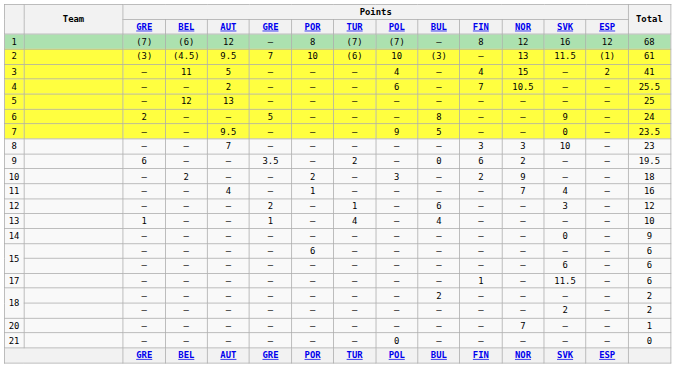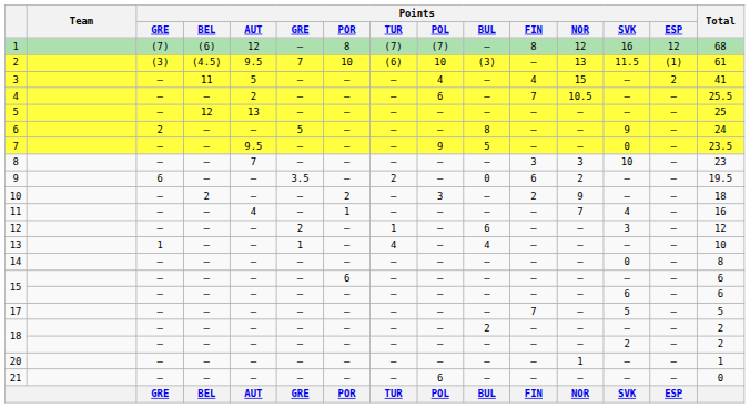 <table class="wikitable" style="font-size: 90%; text-align:center; table-layout:fixed; width:75em">
 <tr>
 <th rowspan=2 width=20></th>
 <th rowspan=2 width=125>Team</th>
 <th colspan=12>Points</th>
 <th rowspan=2 width=50>Total</th>
 </tr>
 <tr valign="top">
 <th><a href='#'>GRE</a><br></th>
 <th><a href='#'>BEL</a><br></th>
 <th><a href='#'>AUT</a><br></th>
 <th><a href='#'>GRE</a><br></th>
 <th><a href='#'>POR</a><br></th>
 <th><a href='#'>TUR</a><br></th>
 <th><a href='#'>POL</a><br></th>
 <th><a href='#'>BUL</a><br></th>
 <th><a href='#'>FIN</a><br></th>
 <th><a href='#'>NOR</a><br></th>
 <th><a href='#'>SVK</a><br></th>
 <th><a href='#'>ESP</a><br></th>
 </tr>
 <tr bgcolor=#ACE1AF>
 <td align=center>1</td>
 <td></td>
 <td align=center>(7)</td>
 <td align=center>(6)</td>
 <td align=center>12</td>
 <td align=center>—</td>
 <td align=center>8</td>
 <td align=center>(7)</td>
 <td align=center>(7)</td>
 <td align=center>—</td>
 <td align=center>8</td>
 <td align=center>12</td>
 <td align=center>16</td>
 <td align=center>12</td>
 <td align=center>68</td>
 </tr>
 <tr bgcolor=#FFFF40>
 <td align=center>2</td>
 <td></td>
 <td align=center>(3)</td>
 <td align=center>(4.5)</td>
 <td align=center>9.5</td>
 <td align=center>7</td>
 <td align=center>10</td>
 <td align=center>(6)</td>
 <td align=center>10</td>
 <td align=center>(3)</td>
 <td align=center>—</td>
 <td align=center>13</td>
 <td align=center>11.5</td>
 <td align=center>(1)</td>
 <td align=center>61</td>
 </tr>
 <tr bgcolor=#FFFF40>
 <td align=center>3</td>
 <td></td>
 <td align=center>—</td>
 <td align=center>11</td>
 <td align=center>5</td>
 <td align=center>—</td>
 <td align=center>—</td>
 <td align=center>—</td>
 <td align=center>4</td>
 <td align=center>—</td>
 <td align=center>4</td>
 <td align=center>15</td>
 <td align=center>—</td>
 <td align=center>2</td>
 <td align=center>41</td>
 </tr>
 <tr bgcolor=#FFFF40>
 <td align=center>4</td>
 <td></td>
 <td align=center>—</td>
 <td align=center>—</td>
 <td align=center>2</td>
 <td align=center>—</td>
 <td align=center>—</td>
 <td align=center>—</td>
 <td align=center>6</td>
 <td align=center>—</td>
 <td align=center>7</td>
 <td align=center>10.5</td>
 <td align=center>—</td>
 <td align=center>—</td>
 <td align=center>25.5</td>
 </tr>
 <tr bgcolor=#FFFF40>
 <td align=center>5</td>
 <td></td>
 <td align=center>—</td>
 <td align=center>12</td>
 <td align=center>13</td>
 <td align=center>—</td>
 <td align=center>—</td>
 <td align=center>—</td>
 <td align=center>—</td>
 <td align=center>—</td>
 <td align=center>—</td>
 <td align=center>—</td>
 <td align=center>—</td>
 <td align=center>—</td>
 <td align=center>25</td>
 </tr>
 <tr bgcolor=#FFFF40>
 <td align=center>6</td>
 <td></td>
 <td align=center>2</td>
 <td align=center>—</td>
 <td align=center>—</td>
 <td align=center>5</td>
 <td align=center>—</td>
 <td align=center>—</td>
 <td align=center>—</td>
 <td align=center>8</td>
 <td align=center>—</td>
 <td align=center>—</td>
 <td align=center>9</td>
 <td align=center>—</td>
 <td align=center>24</td>
 </tr>
 <tr bgcolor=#FFFF40>
 <td align=center>7</td>
 <td></td>
 <td align=center>—</td>
 <td align=center>—</td>
 <td align=center>9.5</td>
 <td align=center>—</td>
 <td align=center>—</td>
 <td align=center>—</td>
 <td align=center>9</td>
 <td align=center>5</td>
 <td align=center>—</td>
 <td align=center>—</td>
 <td align=center>0</td>
 <td align=center>—</td>
 <td align=center>23.5</td>
 </tr>
 <tr>
 <td align=center>8</td>
 <td></td>
 <td align=center>—</td>
 <td align=center>—</td>
 <td align=center>7</td>
 <td align=center>—</td>
 <td align=center>—</td>
 <td align=center>—</td>
 <td align=center>—</td>
 <td align=center>—</td>
 <td align=center>3</td>
 <td align=center>3</td>
 <td align=center>10</td>
 <td align=center>—</td>
 <td align=center>23</td>
 </tr>
 <tr>
 <td align=center>9</td>
 <td></td>
 <td align=center>6</td>
 <td align=center>—</td>
 <td align=center>—</td>
 <td align=center>3.5</td>
 <td align=center>—</td>
 <td align=center>2</td>
 <td align=center>—</td>
 <td align=center>0</td>
 <td align=center>6</td>
 <td align=center>2</td>
 <td align=center>—</td>
 <td align=center>—</td>
 <td align=center>19.5</td>
 </tr>
 <tr>
 <td align=center>10</td>
 <td></td>
 <td align=center>—</td>
 <td align=center>2</td>
 <td align=center>—</td>
 <td align=center>—</td>
 <td align=center>2</td>
 <td align=center>—</td>
 <td align=center>3</td>
 <td align=center>—</td>
 <td align=center>2</td>
 <td align=center>9</td>
 <td align=center>—</td>
 <td align=center>—</td>
 <td align=center>18</td>
 </tr>
 <tr>
 <td align=center>11</td>
 <td></td>
 <td align=center>—</td>
 <td align=center>—</td>
 <td align=center>4</td>
 <td align=center>—</td>
 <td align=center>1</td>
 <td align=center>—</td>
 <td align=center>—</td>
 <td align=center>—</td>
 <td align=center>—</td>
 <td align=center>7</td>
 <td align=center>4</td>
 <td align=center>—</td>
 <td align=center>16</td>
 </tr>
 <tr>
 <td align=center>12</td>
 <td></td>
 <td align=center>—</td>
 <td align=center>—</td>
 <td align=center>—</td>
 <td align=center>2</td>
 <td align=center>—</td>
 <td align=center>1</td>
 <td align=center>—</td>
 <td align=center>6</td>
 <td align=center>—</td>
 <td align=center>—</td>
 <td align=center>3</td>
 <td align=center>—</td>
 <td align=center>12</td>
 </tr>
 <tr>
 <td align=center>13</td>
 <td></td>
 <td align=center>1</td>
 <td align=center>—</td>
 <td align=center>—</td>
 <td align=center>1</td>
 <td align=center>—</td>
 <td align=center>4</td>
 <td align=center>—</td>
 <td align=center>4</td>
 <td align=center>—</td>
 <td align=center>—</td>
 <td align=center>—</td>
 <td align=center>—</td>
 <td align=center>10</td>
 </tr>
 <tr>
 <td align=center>14</td>
 <td></td>
 <td align=center>—</td>
 <td align=center>—</td>
 <td align=center>—</td>
 <td align=center>—</td>
 <td align=center>—</td>
 <td align=center>—</td>
 <td align=center>—</td>
 <td align=center>—</td>
 <td align=center>—</td>
 <td align=center>—</td>
 <td align=center>0</td>
 <td align=center>—</td>
-<td align=center>9</td>
+<td align=center>8</td>
 </tr>
 <tr>
 <td rowspan=2 align=center>15</td>
 <td></td>
 <td align=center>—</td>
 <td align=center>—</td>
 <td align=center>—</td>
 <td align=center>—</td>
 <td align=center>6</td>
 <td align=center>—</td>
 <td align=center>—</td>
 <td align=center>—</td>
 <td align=center>—</td>
 <td align=center>—</td>
 <td align=center>—</td>
 <td align=center>—</td>
 <td align=center>6</td>
 </tr>
 <tr>
 <td></td>
 <td align=center>—</td>
 <td align=center>—</td>
 <td align=center>—</td>
 <td align=center>—</td>
 <td align=center>—</td>
 <td align=center>—</td>
 <td align=center>—</td>
 <td align=center>—</td>
 <td align=center>—</td>
 <td align=center>—</td>
 <td align=center>6</td>
 <td align=center>—</td>
 <td align=center>6</td>
 </tr>
 <tr>
 <td align=center>17</td>
 <td></td>
 <td align=center>—</td>
 <td align=center>—</td>
 <td align=center>—</td>
 <td align=center>—</td>
 <td align=center>—</td>
 <td align=center>—</td>
 <td align=center>—</td>
 <td align=center>—</td>
-<td align=center>1</td>
+<td align=center>7</td>
 <td align=center>—</td>
-<td align=center>11.5</td>
+<td align=center>5</td>
 <td align=center>—</td>
-<td align=center>6</td>
+<td align=center>5</td>
 </tr>
 <tr>
 <td rowspan=2 align=center>18</td>
 <td></td>
 <td align=center>—</td>
 <td align=center>—</td>
 <td align=center>—</td>
 <td align=center>—</td>
 <td align=center>—</td>
 <td align=center>—</td>
 <td align=center>—</td>
 <td align=center>2</td>
 <td align=center>—</td>
 <td align=center>—</td>
 <td align=center>—</td>
 <td align=center>—</td>
 <td align=center>2</td>
 </tr>
 <tr>
 <td></td>
 <td align=center>—</td>
 <td align=center>—</td>
 <td align=center>—</td>
 <td align=center>—</td>
 <td align=center>—</td>
 <td align=center>—</td>
 <td align=center>—</td>
 <td align=center>—</td>
 <td align=center>—</td>
 <td align=center>—</td>
 <td align=center>2</td>
 <td align=center>—</td>
 <td align=center>2</td>
 </tr>
 <tr>
 <td align=center>20</td>
 <td></td>
 <td align=center>—</td>
 <td align=center>—</td>
 <td align=center>—</td>
 <td align=center>—</td>
 <td align=center>—</td>
 <td align=center>—</td>
 <td align=center>—</td>
 <td align=center>—</td>
 <td align=center>—</td>
-<td align=center>7</td>
+<td align=center>1</td>
 <td align=center>—</td>
 <td align=center>—</td>
 <td align=center>1</td>
 </tr>
 <tr>
 <td align=center>21</td>
 <td></td>
 <td align=center>—</td>
 <td align=center>—</td>
 <td align=center>—</td>
 <td align=center>—</td>
 <td align=center>—</td>
 <td align=center>—</td>
-<td align=center>0</td>
+<td align=center>6</td>
 <td align=center>—</td>
 <td align=center>—</td>
 <td align=center>—</td>
 <td align=center>—</td>
 <td align=center>—</td>
 <td align=center>0</td>
 </tr>
 <tr valign="top">
 <th colspan=2></th>
 <th><a href='#'>GRE</a><br></th>
 <th><a href='#'>BEL</a><br></th>
 <th><a href='#'>AUT</a><br></th>
 <th><a href='#'>GRE</a><br></th>
 <th><a href='#'>POR</a><br></th>
 <th><a href='#'>TUR</a><br></th>
 <th><a href='#'>POL</a><br></th>
 <th><a href='#'>BUL</a><br></th>
 <th><a href='#'>FIN</a><br></th>
 <th><a href='#'>NOR</a><br></th>
 <th><a href='#'>SVK</a><br></th>
 <th><a href='#'>ESP</a><br></th>
 <th></th>
 </tr>
 </table>
